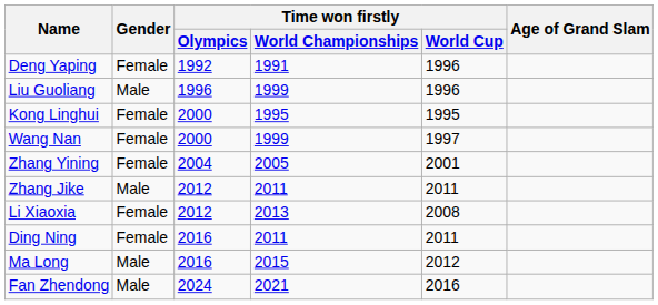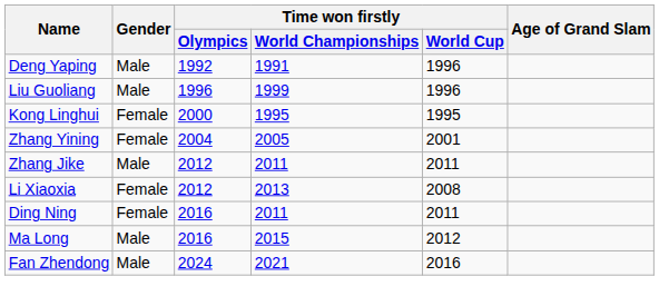 <table class="wikitable">
 <tr>
 <th rowspan=2>Name</th>
 <th rowspan=2>Gender</th>
 <th colspan=3>Time won firstly</th>
 <th rowspan=2>Age of Grand Slam</th>
 </tr>
 <tr>
 <th><a href='#'>Olympics</a></th>
 <th><a href='#'>World Championships</a></th>
 <th><a href='#'>World Cup</a></th>
 </tr>
 <tr>
 <td><a href='#'>Deng Yaping</a></td>
-<td>Female</td>
+<td>Male</td>
 <td><a href='#'>1992</a></td>
 <td><a href='#'>1991</a></td>
 <td>1996</td>
 <td></td>
 </tr>
 <tr>
 <td><a href='#'>Liu Guoliang</a></td>
 <td>Male</td>
 <td><a href='#'>1996</a></td>
 <td><a href='#'>1999</a></td>
 <td>1996</td>
 <td></td>
 </tr>
 <tr>
 <td><a href='#'>Kong Linghui</a></td>
 <td>Female</td>
 <td><a href='#'>2000</a></td>
 <td><a href='#'>1995</a></td>
 <td>1995</td>
-<td></td>
-</tr>
-<tr>
-<td><a href='#'>Wang Nan</a></td>
-<td>Female</td>
-<td><a href='#'>2000</a></td>
-<td><a href='#'>1999</a></td>
-<td>1997</td>
 <td></td>
 </tr>
 <tr>
 <td><a href='#'>Zhang Yining</a></td>
 <td>Female</td>
 <td><a href='#'>2004</a></td>
 <td><a href='#'>2005</a></td>
 <td>2001</td>
 <td></td>
 </tr>
 <tr>
 <td><a href='#'>Zhang Jike</a></td>
 <td>Male</td>
 <td><a href='#'>2012</a></td>
 <td><a href='#'>2011</a></td>
 <td>2011</td>
 <td></td>
 </tr>
 <tr>
 <td><a href='#'>Li Xiaoxia</a></td>
 <td>Female</td>
 <td><a href='#'>2012</a></td>
 <td><a href='#'>2013</a></td>
 <td>2008</td>
 <td></td>
 </tr>
 <tr>
 <td><a href='#'>Ding Ning</a></td>
 <td>Female</td>
 <td><a href='#'>2016</a></td>
 <td><a href='#'>2011</a></td>
 <td>2011</td>
 <td></td>
 </tr>
 <tr>
 <td><a href='#'>Ma Long</a></td>
 <td>Male</td>
 <td><a href='#'>2016</a></td>
 <td><a href='#'>2015</a></td>
 <td>2012</td>
 <td></td>
 </tr>
 <tr>
 <td><a href='#'>Fan Zhendong</a></td>
 <td>Male</td>
 <td><a href='#'>2024</a></td>
 <td><a href='#'>2021</a></td>
 <td>2016</td>
 <td></td>
 </tr>
 </table>
